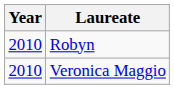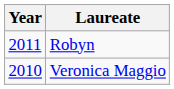 <table class="wikitable">
 <tr>
 <th>Year</th>
 <th>Laureate</th>
 </tr>
 <tr>
-<td><a href='#'>2010</a></td>
+<td><a href='#'>2011</a></td>
 <td><a href='#'>Robyn</a></td>
 </tr>
 <tr>
 <td><a href='#'>2010</a></td>
 <td><a href='#'>Veronica Maggio</a></td>
 </tr>
 </table>
